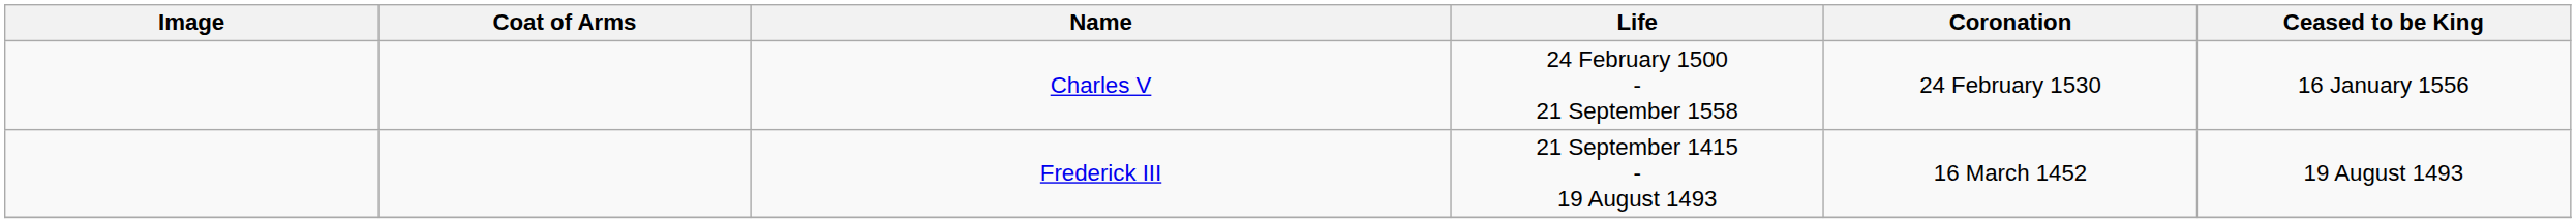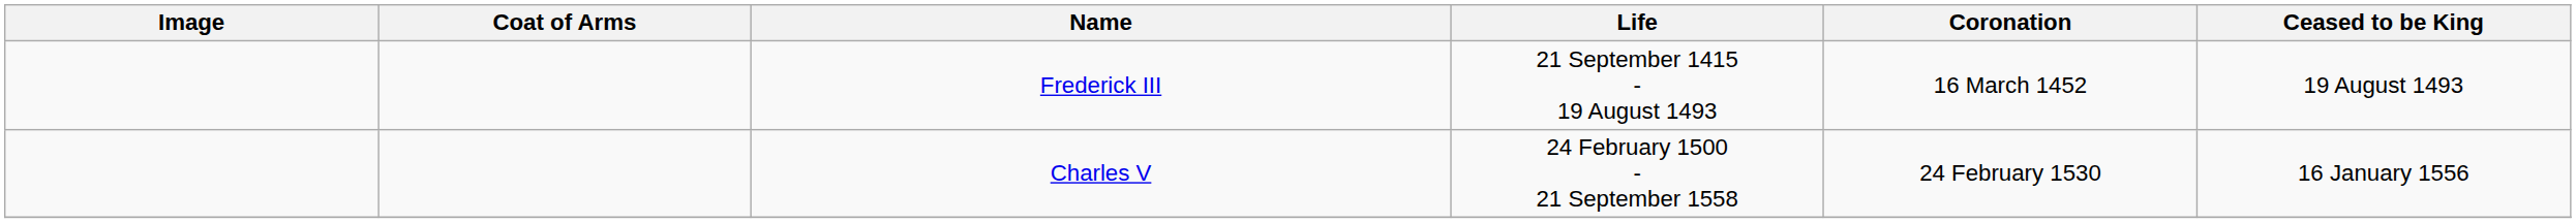 <table width=90% class="wikitable">
 <tr>
 <th width=8%>Image</th>
 <th width=8%>Coat of Arms</th>
 <th width=15%>Name</th>
 <th width=8%>Life</th>
 <th width=8%>Coronation</th>
 <th width=8%>Ceased to be King</th>
 </tr>
 <tr>
 <td></td>
 <td></td>
+<td align="center"><a href='#'>Frederick III</a></td>
+<td align="center">21 September 1415<br>-<br>19 August 1493</td>
+<td align="center">16 March 1452</td>
+<td align="center">19 August 1493</td>
+</tr>
+<tr>
+<td></td>
+<td></td>
 <td align="center"><a href='#'>Charles V</a></td>
 <td align="center">24 February 1500<br>-<br>21 September 1558</td>
 <td align="center">24 February 1530</td>
 <td align="center">16 January 1556</td>
 </tr>
 <tr>
-<td></td>
-<td></td>
-<td align="center"><a href='#'>Frederick III</a></td>
-<td align="center">21 September 1415<br>-<br>19 August 1493</td>
-<td align="center">16 March 1452</td>
-<td align="center">19 August 1493</td>
-</tr>
-<tr>
 </tr>
 </table>
